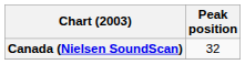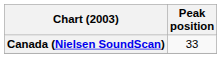 <table class="wikitable sortable plainrowheaders" style="text-align:center">
 <tr>
 <th scope="col">Chart (2003)</th>
 <th scope="col">Peak<br>position</th>
 </tr>
 <tr>
 <th scope="row">Canada (<a href='#'>Nielsen SoundScan</a>)</th>
-<td align="center">32</td>
+<td align="center">33</td>
 </tr>
 <tr>
 </tr>
 <tr>
 </tr>
 <tr>
 </tr>
 <tr>
 </tr>
 <tr>
 </tr>
 <tr>
 </tr>
 </table>
